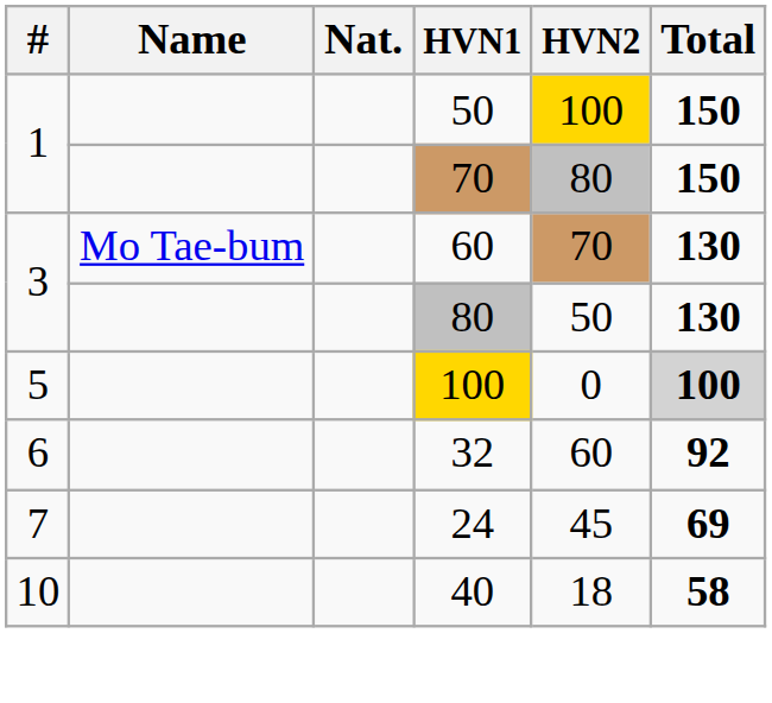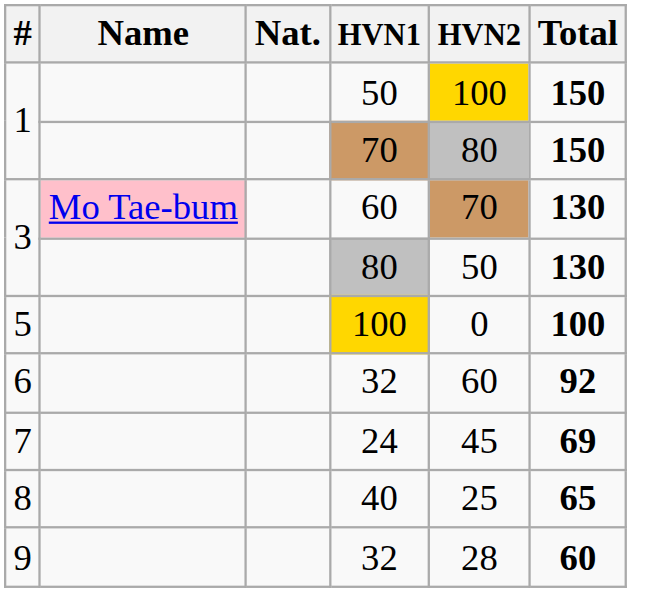 <table class="wikitable sortable" style="text-align:center;">
 <tr>
 <th>#</th>
 <th>Name</th>
 <th>Nat.</th>
 <th><small>HVN1</small></th>
 <th><small>HVN2</small></th>
 <th>Total</th>
 </tr>
 <tr>
 <td rowspan=2>1</td>
 <td align=left></td>
 <td></td>
 <td>50</td>
 <td bgcolor="gold">100</td>
 <td><strong>150</strong></td>
 </tr>
 <tr>
 <td align=left></td>
 <td></td>
 <td bgcolor=CC9966>70</td>
 <td bgcolor="silver">80</td>
 <td><strong>150</strong></td>
 </tr>
 <tr>
 <td rowspan=2>3</td>
-<td align=left><a href='#'>Mo Tae-bum</a></td>
+<td align=left style="background: pink;"><a href='#'>Mo Tae-bum</a></td>
 <td></td>
 <td>60</td>
 <td bgcolor=CC9966>70</td>
 <td><strong>130</strong></td>
 </tr>
 <tr>
 <td align=left></td>
 <td></td>
 <td bgcolor="silver">80</td>
 <td>50</td>
 <td><strong>130</strong></td>
 </tr>
 <tr>
 <td>5</td>
 <td align=left></td>
 <td></td>
 <td bgcolor="gold">100</td>
 <td>0</td>
-<td style="background: lightgrey;"><strong>100</strong></td>
+<td><strong>100</strong></td>
 </tr>
 <tr>
 <td>6</td>
 <td align=left></td>
 <td></td>
 <td>32</td>
 <td>60</td>
 <td><strong>92</strong></td>
 </tr>
 <tr>
 <td>7</td>
 <td align=left></td>
 <td></td>
 <td>24</td>
 <td>45</td>
 <td><strong>69</strong></td>
 </tr>
 <tr>
-<td>10</td>
+<td>8</td>
 <td align=left></td>
 <td></td>
 <td>40</td>
-<td>18</td>
-<td><strong>58</strong></td>
+<td>25</td>
+<td><strong>65</strong></td>
+</tr>
+<tr>
+<td>9</td>
+<td align=left></td>
+<td></td>
+<td>32</td>
+<td>28</td>
+<td><strong>60</strong></td>
 </tr>
 </table>
